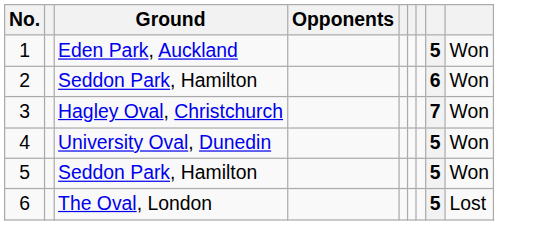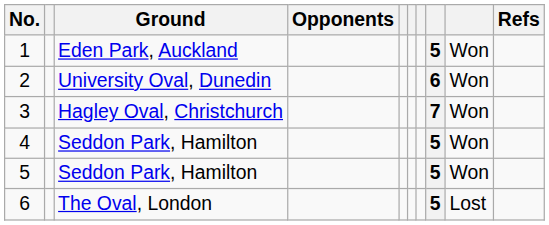 <table class="wikitable sortable">
 <tr>
 <th>No.</th>
 <th></th>
 <th>Ground</th>
 <th>Opponents</th>
 <th></th>
 <th></th>
 <th></th>
 <th></th>
 <th></th>
+<th>Refs</th>
 </tr>
 <tr align=center>
 <td>1</td>
 <td style="text-align:left;"></td>
 <td style="text-align:left;"><a href='#'>Eden Park</a>, <a href='#'>Auckland</a></td>
 <td style="text-align:left;"></td>
 <td></td>
 <td></td>
 <td></td>
 <th scope="row">5</th>
 <td style="text-align:left;">Won</td>
+<td></td>
 </tr>
 <tr align=center>
 <td>2</td>
 <td style="text-align:left;"></td>
-<td style="text-align:left;"><a href='#'>Seddon Park</a>, Hamilton</td>
+<td style="text-align:left;"><a href='#'>University Oval</a>, <a href='#'>Dunedin</a></td>
 <td style="text-align:left;"></td>
 <td></td>
 <td></td>
 <td></td>
 <th scope="row">6</th>
 <td style="text-align:left;">Won</td>
+<td></td>
 </tr>
 <tr align=center>
 <td>3</td>
 <td style="text-align:left;"></td>
 <td style="text-align:left;"><a href='#'>Hagley Oval</a>, <a href='#'>Christchurch</a></td>
 <td style="text-align:left;"></td>
 <td></td>
 <td></td>
 <td></td>
 <th scope="row">7</th>
 <td style="text-align:left;">Won</td>
+<td></td>
 </tr>
 <tr align=center>
 <td>4</td>
 <td style="text-align:left;"></td>
-<td style="text-align:left;"><a href='#'>University Oval</a>, <a href='#'>Dunedin</a></td>
+<td style="text-align:left;"><a href='#'>Seddon Park</a>, Hamilton</td>
 <td style="text-align:left;"></td>
 <td></td>
 <td></td>
 <td></td>
 <th scope="row">5</th>
 <td style="text-align:left;">Won</td>
+<td></td>
 </tr>
 <tr align=center>
 <td>5</td>
 <td style="text-align:left;"></td>
 <td style="text-align:left;"><a href='#'>Seddon Park</a>, Hamilton</td>
 <td style="text-align:left;"></td>
 <td></td>
 <td></td>
 <td></td>
 <th scope="row">5</th>
 <td style="text-align:left;">Won</td>
+<td></td>
 </tr>
 <tr align=center>
 <td>6</td>
 <td style="text-align:left;"></td>
 <td style="text-align:left;"><a href='#'>The Oval</a>, London</td>
 <td style="text-align:left;"></td>
 <td></td>
 <td></td>
 <td></td>
 <th scope="row">5</th>
 <td style="text-align:left;">Lost</td>
+<td></td>
 </tr>
 </table>
